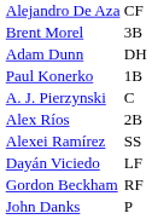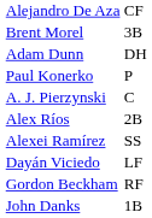 <table>
 <tr>
 <td></td>
 <td><a href='#'>Alejandro De Aza</a></td>
 <td>CF</td>
 </tr>
 <tr>
 <td></td>
 <td><a href='#'>Brent Morel</a></td>
 <td>3B</td>
 </tr>
 <tr>
 <td></td>
 <td><a href='#'>Adam Dunn</a></td>
 <td>DH</td>
 </tr>
 <tr>
 <td></td>
 <td><a href='#'>Paul Konerko</a></td>
-<td>1B</td>
+<td>P</td>
 </tr>
 <tr>
 <td></td>
 <td><a href='#'>A. J. Pierzynski</a></td>
 <td>C</td>
 </tr>
 <tr>
 <td></td>
 <td><a href='#'>Alex Ríos</a></td>
 <td>2B</td>
 </tr>
 <tr>
 <td></td>
 <td><a href='#'>Alexei Ramírez</a></td>
 <td>SS</td>
 </tr>
 <tr>
 <td></td>
 <td><a href='#'>Dayán Viciedo</a></td>
 <td>LF</td>
 </tr>
 <tr>
 <td></td>
 <td><a href='#'>Gordon Beckham</a></td>
 <td>RF</td>
 </tr>
 <tr>
 <td></td>
 <td><a href='#'>John Danks</a></td>
-<td>P</td>
+<td>1B</td>
 </tr>
 <tr>
 </tr>
 </table>
